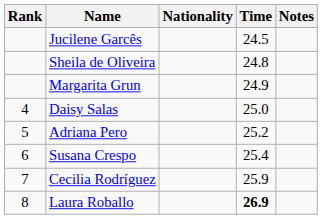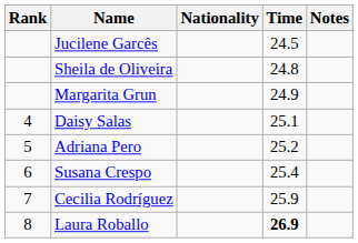 <table class="wikitable sortable" style="text-align:center">
 <tr>
 <th>Rank</th>
 <th>Name</th>
 <th>Nationality</th>
 <th>Time</th>
 <th>Notes</th>
 </tr>
 <tr>
 <td></td>
 <td align=left><a href='#'>Jucilene Garcês</a></td>
 <td align=left></td>
 <td>24.5</td>
 <td></td>
 </tr>
 <tr>
 <td></td>
 <td align=left><a href='#'>Sheila de Oliveira</a></td>
 <td align=left></td>
 <td>24.8</td>
 <td></td>
 </tr>
 <tr>
 <td></td>
 <td align=left><a href='#'>Margarita Grun</a></td>
 <td align=left></td>
 <td>24.9</td>
 <td></td>
 </tr>
 <tr>
 <td>4</td>
 <td align=left><a href='#'>Daisy Salas</a></td>
 <td align=left></td>
-<td>25.0</td>
+<td>25.1</td>
 <td></td>
 </tr>
 <tr>
 <td>5</td>
 <td align=left><a href='#'>Adriana Pero</a></td>
 <td align=left></td>
 <td>25.2</td>
 <td></td>
 </tr>
 <tr>
 <td>6</td>
 <td align=left><a href='#'>Susana Crespo</a></td>
 <td align=left></td>
 <td>25.4</td>
 <td></td>
 </tr>
 <tr>
 <td>7</td>
 <td align=left><a href='#'>Cecilia Rodríguez</a></td>
 <td align=left></td>
 <td>25.9</td>
 <td></td>
 </tr>
 <tr>
 <td>8</td>
 <td align=left><a href='#'>Laura Roballo</a></td>
 <td align=left></td>
 <td><strong>26.9</strong></td>
 <td></td>
 </tr>
 </table>
